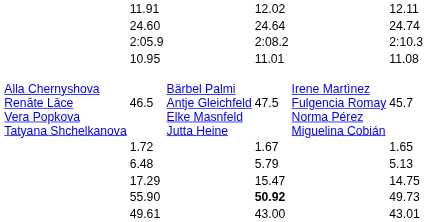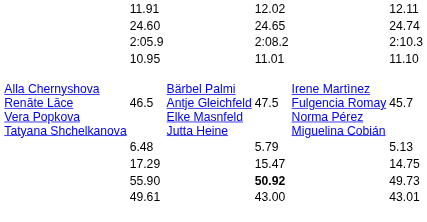 <table>
 <tr>
 <td></td>
 <td></td>
 <td>11.91</td>
 <td></td>
 <td>12.02</td>
 <td></td>
 <td>12.11</td>
 </tr>
 <tr>
 <td></td>
 <td></td>
 <td>24.60</td>
 <td></td>
-<td>24.64</td>
+<td>24.65</td>
 <td></td>
 <td>24.74</td>
 </tr>
 <tr>
 <td></td>
 <td></td>
 <td>2:05.9</td>
 <td></td>
 <td>2:08.2</td>
 <td></td>
 <td>2:10.3</td>
 </tr>
 <tr>
 <td></td>
 <td></td>
 <td>10.95</td>
 <td></td>
 <td>11.01</td>
 <td></td>
-<td>11.08</td>
+<td>11.10</td>
 </tr>
 <tr>
 <td></td>
 <td><br><a href='#'>Alla Chernyshova</a><br><a href='#'>Renāte Lāce</a><br><a href='#'>Vera Popkova</a><br><a href='#'>Tatyana Shchelkanova</a></td>
 <td>46.5</td>
 <td><br><a href='#'>Bärbel Palmi</a><br><a href='#'>Antje Gleichfeld</a><br><a href='#'>Elke Masnfeld</a><br><a href='#'>Jutta Heine</a></td>
 <td>47.5</td>
 <td><br><a href='#'>Irene Martìnez</a><br><a href='#'>Fulgencia Romay</a><br><a href='#'>Norma Pérez</a><br><a href='#'>Miguelina Cobián</a></td>
 <td>45.7</td>
-</tr>
-<tr>
-<td></td>
-<td></td>
-<td>1.72</td>
-<td></td>
-<td>1.67</td>
-<td></td>
-<td>1.65</td>
 </tr>
 <tr>
 <td></td>
 <td></td>
 <td>6.48</td>
 <td></td>
 <td>5.79</td>
 <td></td>
 <td>5.13</td>
 </tr>
 <tr>
 <td></td>
 <td></td>
 <td>17.29</td>
 <td></td>
 <td>15.47</td>
 <td></td>
 <td>14.75</td>
 </tr>
 <tr>
 <td></td>
 <td></td>
 <td>55.90</td>
 <td></td>
 <td><strong>50.92</strong></td>
 <td></td>
 <td>49.73</td>
 </tr>
 <tr>
 <td></td>
 <td></td>
 <td>49.61</td>
 <td></td>
 <td>43.00</td>
 <td></td>
 <td>43.01</td>
 </tr>
 </table>
